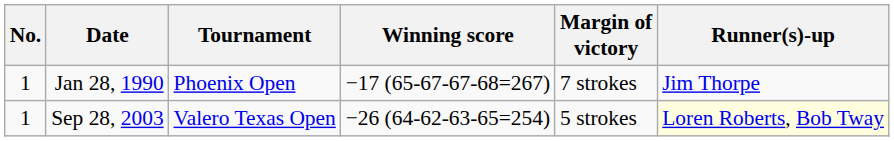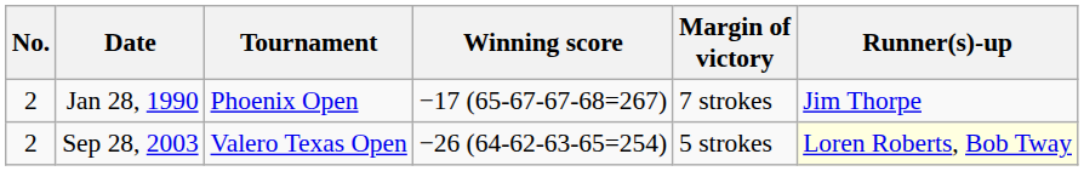 <table class="wikitable" style="font-size:95%;">
 <tr>
 <th>No.</th>
 <th>Date</th>
 <th>Tournament</th>
 <th>Winning score</th>
 <th>Margin of<br>victory</th>
 <th>Runner(s)-up</th>
 </tr>
 <tr>
-<td align=center>1</td>
+<td align=center>2</td>
 <td align=right>Jan 28, <a href='#'>1990</a></td>
 <td><a href='#'>Phoenix Open</a></td>
 <td>−17 (65-67-67-68=267)</td>
 <td>7 strokes</td>
 <td> <a href='#'>Jim Thorpe</a></td>
 </tr>
 <tr>
-<td align=center>1</td>
+<td align=center>2</td>
 <td align=right>Sep 28, <a href='#'>2003</a></td>
 <td><a href='#'>Valero Texas Open</a></td>
 <td>−26 (64-62-63-65=254)</td>
 <td>5 strokes</td>
 <td style="background: lightyellow;"> <a href='#'>Loren Roberts</a>,  <a href='#'>Bob Tway</a></td>
 </tr>
 </table>
